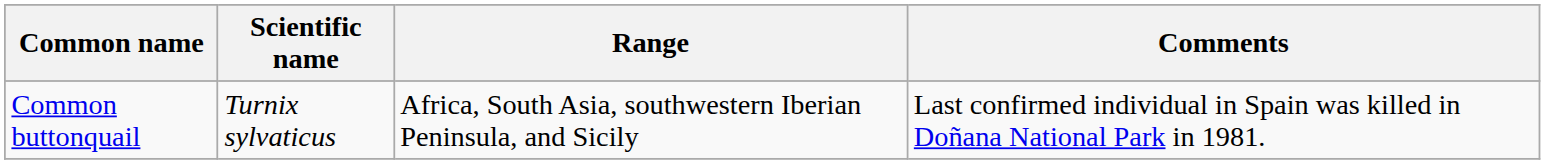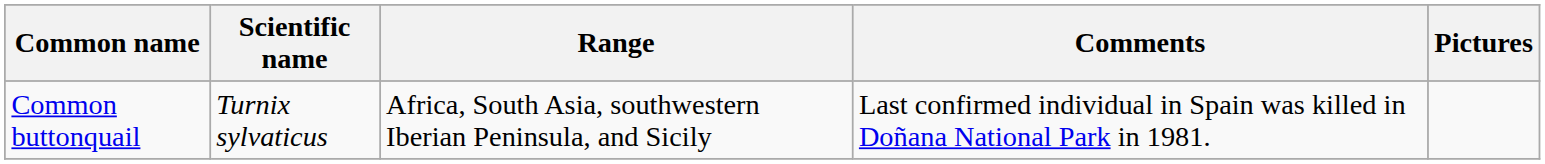 <table class="wikitable sortable">
 <tr>
 <th>Common name</th>
 <th>Scientific name</th>
 <th>Range</th>
 <th class="unsortable">Comments</th>
+<th class="unsortable">Pictures</th>
 </tr>
 <tr>
 <td><a href='#'>Common buttonquail</a></td>
 <td><em>Turnix sylvaticus</em></td>
 <td>Africa, South Asia, southwestern Iberian Peninsula, and Sicily</td>
 <td>Last confirmed individual in Spain was killed in <a href='#'>Doñana National Park</a> in 1981.</td>
+<td></td>
 </tr>
 </table>
